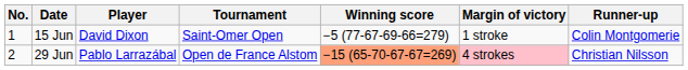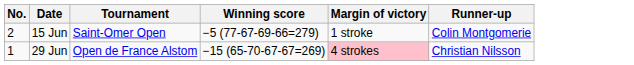 <table class="wikitable" style="font-size:95%;">
 <tr>
 <th>No.</th>
 <th>Date</th>
-<th>Player</th>
 <th>Tournament</th>
 <th>Winning score</th>
 <th>Margin of victory</th>
 <th>Runner-up</th>
 </tr>
 <tr>
-<td>1</td>
+<td>2</td>
 <td>15 Jun</td>
-<td> <a href='#'>David Dixon</a></td>
 <td><a href='#'>Saint-Omer Open</a></td>
 <td>−5 (77-67-69-66=279)</td>
 <td>1 stroke</td>
 <td> <a href='#'>Colin Montgomerie</a></td>
 </tr>
 <tr>
-<td>2</td>
+<td>1</td>
 <td>29 Jun</td>
-<td> <a href='#'>Pablo Larrazábal</a></td>
 <td><a href='#'>Open de France Alstom</a></td>
-<td style="background: lightsalmon;">−15 (65-70-67-67=269)</td>
+<td>−15 (65-70-67-67=269)</td>
 <td style="background: pink;">4 strokes</td>
 <td> <a href='#'>Christian Nilsson</a></td>
 </tr>
 </table>
